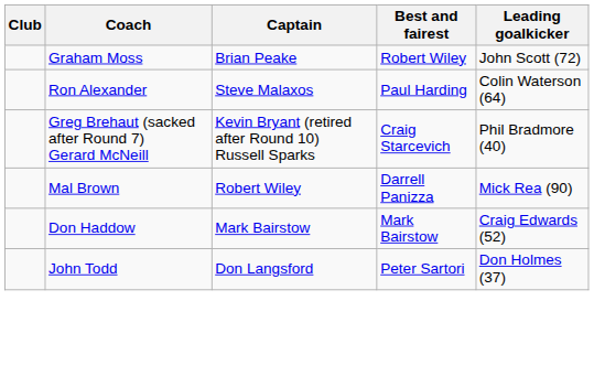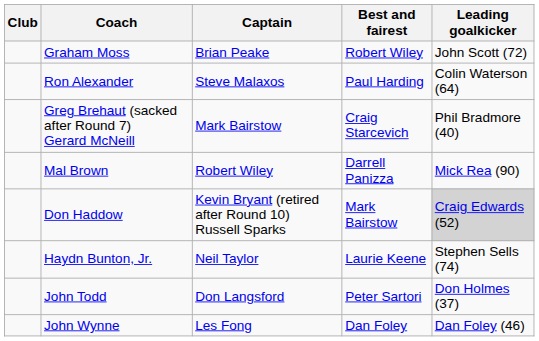 <table class="wikitable" width="100%">
 <tr>
 <th>Club</th>
 <th>Coach</th>
 <th>Captain</th>
 <th>Best and fairest</th>
 <th>Leading goalkicker</th>
 </tr>
 <tr>
 <td></td>
 <td><a href='#'>Graham Moss</a></td>
 <td><a href='#'>Brian Peake</a></td>
 <td><a href='#'>Robert Wiley</a></td>
 <td>John Scott (72)</td>
 </tr>
 <tr>
 <td></td>
 <td><a href='#'>Ron Alexander</a></td>
 <td><a href='#'>Steve Malaxos</a></td>
 <td><a href='#'>Paul Harding</a></td>
 <td>Colin Waterson (64)</td>
 </tr>
 <tr>
 <td></td>
 <td><a href='#'>Greg Brehaut</a> (sacked after Round 7)<br><a href='#'>Gerard McNeill</a></td>
-<td><a href='#'>Kevin Bryant</a> (retired after Round 10)<br>Russell Sparks</td>
+<td><a href='#'>Mark Bairstow</a></td>
 <td><a href='#'>Craig Starcevich</a></td>
 <td>Phil Bradmore (40)</td>
 </tr>
 <tr>
 <td></td>
 <td><a href='#'>Mal Brown</a></td>
 <td><a href='#'>Robert Wiley</a></td>
 <td><a href='#'>Darrell Panizza</a></td>
 <td><a href='#'>Mick Rea</a> (90)</td>
 </tr>
 <tr>
 <td></td>
 <td><a href='#'>Don Haddow</a></td>
+<td><a href='#'>Kevin Bryant</a> (retired after Round 10)<br>Russell Sparks</td>
 <td><a href='#'>Mark Bairstow</a></td>
-<td><a href='#'>Mark Bairstow</a></td>
-<td><a href='#'>Craig Edwards</a> (52)</td>
+<td style="background: lightgrey;"><a href='#'>Craig Edwards</a> (52)</td>
+</tr>
+<tr>
+<td></td>
+<td><a href='#'>Haydn Bunton, Jr.</a></td>
+<td><a href='#'>Neil Taylor</a></td>
+<td><a href='#'>Laurie Keene</a></td>
+<td>Stephen Sells (74)</td>
 </tr>
 <tr>
 <td></td>
 <td><a href='#'>John Todd</a></td>
 <td><a href='#'>Don Langsford</a></td>
 <td><a href='#'>Peter Sartori</a></td>
 <td><a href='#'>Don Holmes</a> (37)</td>
 </tr>
+<tr>
+<td></td>
+<td><a href='#'>John Wynne</a></td>
+<td><a href='#'>Les Fong</a></td>
+<td><a href='#'>Dan Foley</a></td>
+<td><a href='#'>Dan Foley</a> (46)</td>
+</tr>
 </table>
